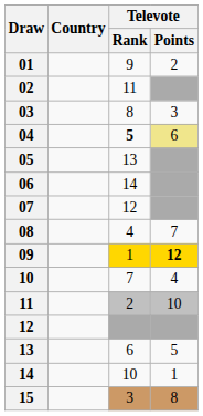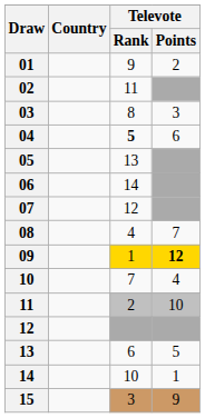 <table class="sortable wikitable collapsible plainrowheaders" style="text-align:center;">
 <tr>
 </tr>
 <tr>
 <th scope="col" rowspan="2">Draw</th>
 <th scope="col" rowspan="2">Country</th>
 <th scope="col" colspan="2">Televote</th>
 </tr>
 <tr>
 <th scope="col">Rank</th>
 <th scope="col">Points</th>
 </tr>
 <tr>
 <th scope="row" style="text-align:center;">01</th>
 <td style="text-align:left;"></td>
 <td>9</td>
 <td>2</td>
 </tr>
 <tr>
 <th scope="row" style="text-align:center;">02</th>
 <td style="text-align:left;"></td>
 <td>11</td>
 <td style="background:#AAAAAA;"></td>
 </tr>
 <tr>
 <th scope="row" style="text-align:center;">03</th>
 <td style="text-align:left;"></td>
 <td>8</td>
 <td>3</td>
 </tr>
 <tr>
 <th scope="row" style="text-align:center;">04</th>
 <td style="text-align:left;"></td>
 <td><strong>5</strong></td>
-<td style="background: khaki;">6</td>
+<td>6</td>
 </tr>
 <tr>
 <th scope="row" style="text-align:center;">05</th>
 <td style="text-align:left;"></td>
 <td>13</td>
 <td style="background:#AAAAAA;"></td>
 </tr>
 <tr>
 <th scope="row" style="text-align:center;">06</th>
 <td style="text-align:left;"></td>
 <td>14</td>
 <td style="background:#AAAAAA;"></td>
 </tr>
 <tr>
 <th scope="row" style="text-align:center;">07</th>
 <td style="text-align:left;"></td>
 <td>12</td>
 <td style="background:#AAAAAA;"></td>
 </tr>
 <tr>
 <th scope="row" style="text-align:center;">08</th>
 <td style="text-align:left;"></td>
 <td>4</td>
 <td>7</td>
 </tr>
 <tr>
 <th scope="row" style="text-align:center;">09</th>
 <td style="text-align:left;"></td>
 <td style="background:gold;">1</td>
 <td style="background:gold;"><strong>12</strong></td>
 </tr>
 <tr>
 <th scope="row" style="text-align:center;">10</th>
 <td style="text-align:left;"></td>
 <td>7</td>
 <td>4</td>
 </tr>
 <tr>
 <th scope="row" style="text-align:center;">11</th>
 <td style="text-align:left;"></td>
 <td style="background:silver;">2</td>
 <td style="background:silver;">10</td>
 </tr>
 <tr class=sortbottom>
 <th scope="row" style="text-align:center;">12</th>
 <td style="text-align:left;"></td>
 <td style="background:#AAAAAA;"></td>
 <td style="background:#AAAAAA;"></td>
 </tr>
 <tr>
 <th scope="row" style="text-align:center;">13</th>
 <td style="text-align:left;"></td>
 <td>6</td>
 <td>5</td>
 </tr>
 <tr>
 <th scope="row" style="text-align:center;">14</th>
 <td style="text-align:left;"></td>
 <td>10</td>
 <td>1</td>
 </tr>
 <tr>
 <th scope="row" style="text-align:center;">15</th>
 <td style="text-align:left;"></td>
 <td style="background:#CC9966;">3</td>
-<td style="background:#CC9966;">8</td>
+<td style="background:#CC9966;">9</td>
 </tr>
 </table>
